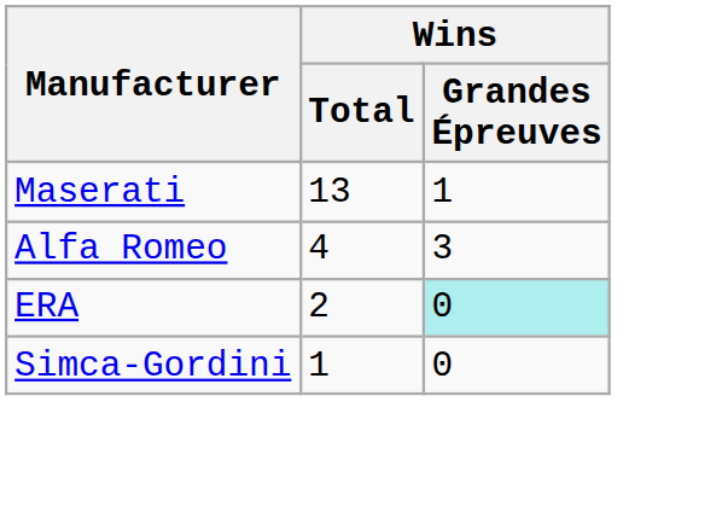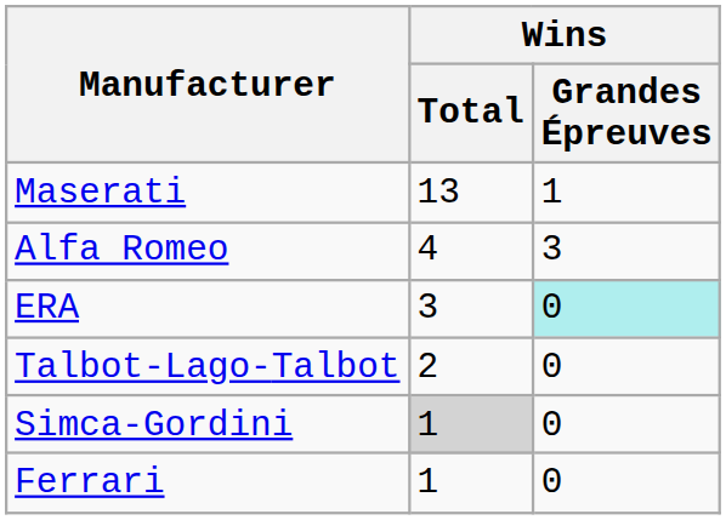 <table class="wikitable">
 <tr>
 <th rowspan="2">Manufacturer</th>
 <th colspan="2">Wins</th>
 </tr>
 <tr>
 <th>Total</th>
 <th>Grandes<br>Épreuves</th>
 </tr>
 <tr>
 <td> <a href='#'>Maserati</a></td>
 <td>13</td>
 <td>1</td>
 </tr>
 <tr>
 <td> <a href='#'>Alfa Romeo</a></td>
 <td>4</td>
 <td>3</td>
 </tr>
 <tr>
 <td> <a href='#'>ERA</a></td>
-<td>2</td>
+<td>3</td>
 <td style="background: paleturquoise;">0</td>
 </tr>
 <tr>
+<td> <a href='#'>Talbot-Lago-</a><a href='#'>Talbot</a></td>
+<td>2</td>
+<td>0</td>
+</tr>
+<tr>
 <td> <a href='#'>Simca-Gordini</a></td>
+<td style="background: lightgrey;">1</td>
+<td>0</td>
+</tr>
+<tr>
+<td> <a href='#'>Ferrari</a></td>
 <td>1</td>
 <td>0</td>
 </tr>
 </table>
